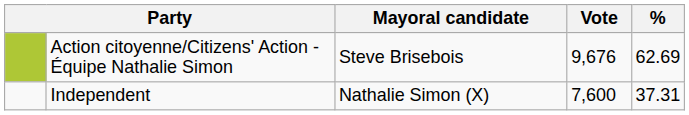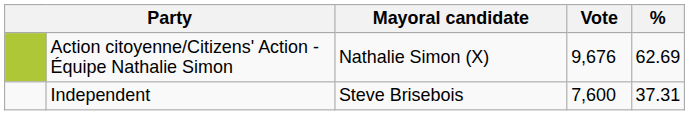 <table class="wikitable">
 <tr>
 <th bgcolor="#DDDDFF" width="230px" colspan="2">Party</th>
 <th bgcolor="#DDDDFF" width="200px">Mayoral candidate</th>
 <th bgcolor="#DDDDFF" width="50px">Vote</th>
 <th bgcolor="#DDDDFF" width="30px">%</th>
 </tr>
 <tr>
 <td bgcolor=#AEC736  width="30px"> </td>
 <td>Action citoyenne/Citizens' Action - Équipe Nathalie Simon</td>
-<td>Steve Brisebois</td>
+<td>Nathalie Simon (X)</td>
 <td>9,676</td>
 <td>62.69</td>
 </tr>
 <tr>
 <td> </td>
 <td>Independent</td>
-<td>Nathalie Simon (X)</td>
+<td>Steve Brisebois</td>
 <td>7,600</td>
 <td>37.31</td>
 </tr>
 </table>
